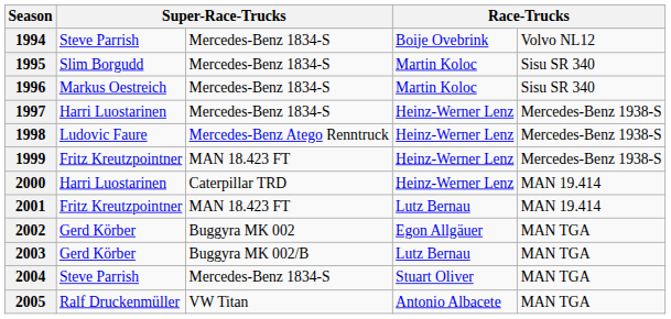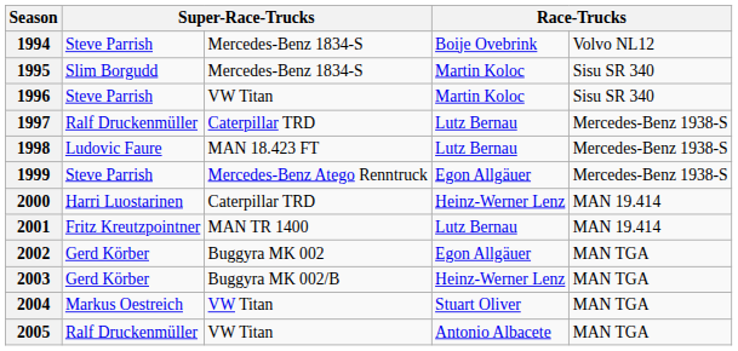 <table class="wikitable">
 <tr>
 <th>Season</th>
 <th colspan=2>Super-Race-Trucks</th>
 <th colspan=2>Race-Trucks</th>
 </tr>
 <tr>
 <th>1994</th>
 <td> <a href='#'>Steve Parrish</a></td>
 <td>Mercedes-Benz 1834-S</td>
 <td> <a href='#'>Boije Ovebrink</a></td>
 <td>Volvo NL12</td>
 </tr>
 <tr>
 <th>1995</th>
 <td> <a href='#'>Slim Borgudd</a></td>
 <td>Mercedes-Benz 1834-S</td>
 <td> <a href='#'>Martin Koloc</a></td>
 <td>Sisu SR 340</td>
 </tr>
 <tr>
 <th>1996</th>
-<td> <a href='#'>Markus Oestreich</a></td>
-<td>Mercedes-Benz 1834-S</td>
+<td> <a href='#'>Steve Parrish</a></td>
+<td>VW Titan</td>
 <td> <a href='#'>Martin Koloc</a></td>
 <td>Sisu SR 340</td>
 </tr>
 <tr>
 <th>1997</th>
-<td> <a href='#'>Harri Luostarinen</a></td>
-<td>Mercedes-Benz 1834-S</td>
-<td> <a href='#'>Heinz-Werner Lenz</a></td>
+<td> <a href='#'>Ralf Druckenmüller</a></td>
+<td><a href='#'>Caterpillar</a> TRD</td>
+<td> <a href='#'>Lutz Bernau</a></td>
 <td>Mercedes-Benz 1938-S</td>
 </tr>
 <tr>
 <th>1998</th>
 <td> <a href='#'>Ludovic Faure</a></td>
-<td><a href='#'>Mercedes-Benz Atego</a> Renntruck</td>
-<td> <a href='#'>Heinz-Werner Lenz</a></td>
+<td>MAN 18.423 FT</td>
+<td> <a href='#'>Lutz Bernau</a></td>
 <td>Mercedes-Benz 1938-S</td>
 </tr>
 <tr>
 <th>1999</th>
-<td> <a href='#'>Fritz Kreutzpointner</a></td>
-<td>MAN 18.423 FT</td>
-<td> <a href='#'>Heinz-Werner Lenz</a></td>
+<td> <a href='#'>Steve Parrish</a></td>
+<td><a href='#'>Mercedes-Benz Atego</a> Renntruck</td>
+<td> <a href='#'>Egon Allgäuer</a></td>
 <td>Mercedes-Benz 1938-S</td>
 </tr>
 <tr>
 <th>2000</th>
 <td> <a href='#'>Harri Luostarinen</a></td>
 <td>Caterpillar TRD</td>
 <td> <a href='#'>Heinz-Werner Lenz</a></td>
 <td>MAN 19.414</td>
 </tr>
 <tr>
 <th>2001</th>
 <td> <a href='#'>Fritz Kreutzpointner</a></td>
-<td>MAN 18.423 FT</td>
+<td>MAN TR 1400</td>
 <td> <a href='#'>Lutz Bernau</a></td>
 <td>MAN 19.414</td>
 </tr>
 <tr>
 <th>2002</th>
 <td> <a href='#'>Gerd Körber</a></td>
 <td>Buggyra MK 002</td>
 <td> <a href='#'>Egon Allgäuer</a></td>
 <td>MAN TGA</td>
 </tr>
 <tr>
 <th>2003</th>
 <td> <a href='#'>Gerd Körber</a></td>
 <td>Buggyra MK 002/B</td>
-<td> <a href='#'>Lutz Bernau</a></td>
+<td> <a href='#'>Heinz-Werner Lenz</a></td>
 <td>MAN TGA</td>
 </tr>
 <tr>
 <th>2004</th>
-<td> <a href='#'>Steve Parrish</a></td>
-<td>Mercedes-Benz 1834-S</td>
+<td> <a href='#'>Markus Oestreich</a></td>
+<td><a href='#'>VW</a> Titan</td>
 <td> <a href='#'>Stuart Oliver</a></td>
 <td>MAN TGA</td>
 </tr>
 <tr>
 <th>2005</th>
 <td> <a href='#'>Ralf Druckenmüller</a></td>
 <td>VW Titan</td>
 <td> <a href='#'>Antonio Albacete</a></td>
 <td>MAN TGA</td>
 </tr>
 </table>
